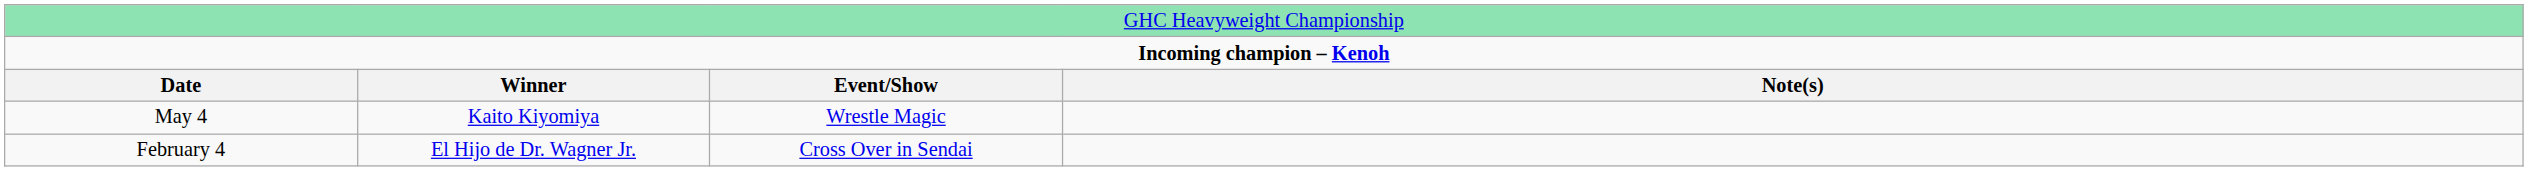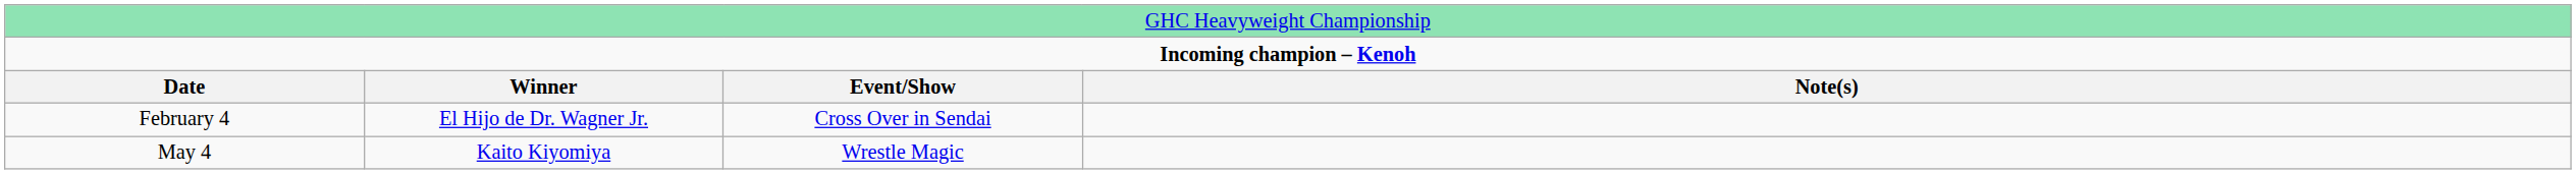 <table class="wikitable" style="text-align:center; width:100%;">
 <tr style="background:#8ee3b3;">
 <td colspan="4" style="text-align: center;"><a href='#'>GHC Heavyweight Championship</a></td>
 </tr>
 <tr>
 <td colspan="4" style="text-align: center;"><strong>Incoming champion – <a href='#'>Kenoh</a></strong></td>
 </tr>
 <tr>
 <th width=14%>Date</th>
 <th width=14%>Winner</th>
 <th width=14%>Event/Show</th>
 <th width=58%>Note(s)</th>
 </tr>
 <tr>
+<td>February 4</td>
+<td><a href='#'>El Hijo de Dr. Wagner Jr.</a></td>
+<td><a href='#'>Cross Over in Sendai</a></td>
+<td></td>
+</tr>
+<tr>
 <td>May 4</td>
 <td><a href='#'>Kaito Kiyomiya</a></td>
 <td><a href='#'>Wrestle Magic</a></td>
 <td></td>
 </tr>
-<tr>
-<td>February 4</td>
-<td><a href='#'>El Hijo de Dr. Wagner Jr.</a></td>
-<td><a href='#'>Cross Over in Sendai</a></td>
-<td></td>
-</tr>
 </table>
